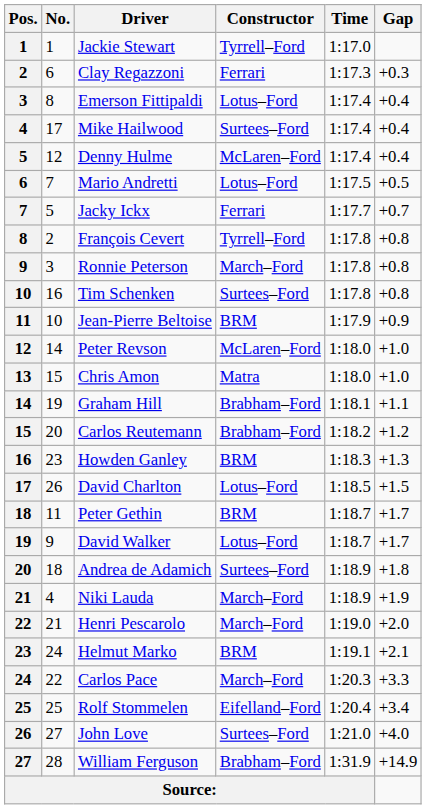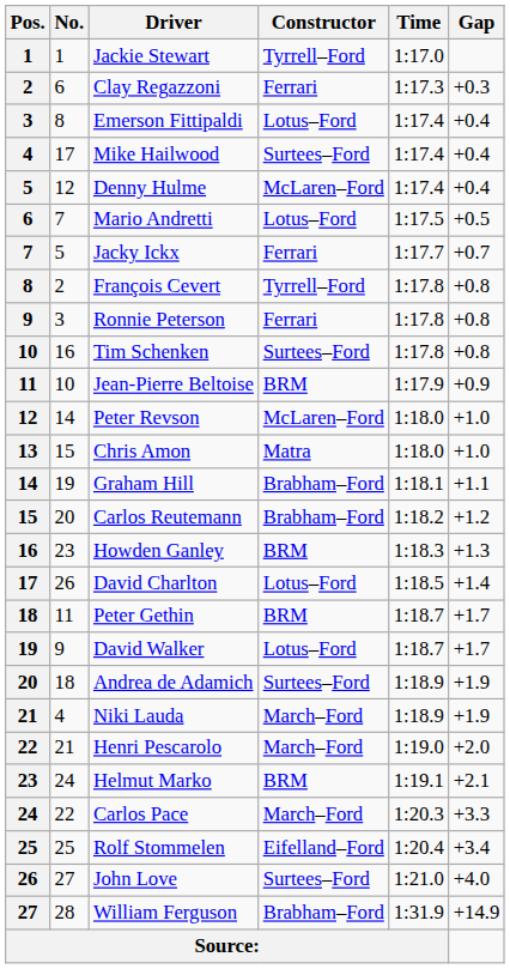 <table class="wikitable sortable" style="font-size: 90%;">
 <tr>
 <th>Pos.</th>
 <th>No.</th>
 <th>Driver</th>
 <th>Constructor</th>
 <th>Time</th>
 <th>Gap</th>
 </tr>
 <tr>
 <th>1</th>
 <td>1</td>
 <td> <a href='#'>Jackie Stewart</a></td>
 <td><a href='#'>Tyrrell</a>–<a href='#'>Ford</a></td>
 <td>1:17.0</td>
 <td></td>
 </tr>
 <tr>
 <th>2</th>
 <td>6</td>
 <td> <a href='#'>Clay Regazzoni</a></td>
 <td><a href='#'>Ferrari</a></td>
 <td>1:17.3</td>
 <td>+0.3</td>
 </tr>
 <tr>
 <th>3</th>
 <td>8</td>
 <td> <a href='#'>Emerson Fittipaldi</a></td>
 <td><a href='#'>Lotus</a>–<a href='#'>Ford</a></td>
 <td>1:17.4</td>
 <td>+0.4</td>
 </tr>
 <tr>
 <th>4</th>
 <td>17</td>
 <td> <a href='#'>Mike Hailwood</a></td>
 <td><a href='#'>Surtees</a>–<a href='#'>Ford</a></td>
 <td>1:17.4</td>
 <td>+0.4</td>
 </tr>
 <tr>
 <th>5</th>
 <td>12</td>
 <td> <a href='#'>Denny Hulme</a></td>
 <td><a href='#'>McLaren</a>–<a href='#'>Ford</a></td>
 <td>1:17.4</td>
 <td>+0.4</td>
 </tr>
 <tr>
 <th>6</th>
 <td>7</td>
 <td> <a href='#'>Mario Andretti</a></td>
 <td><a href='#'>Lotus</a>–<a href='#'>Ford</a></td>
 <td>1:17.5</td>
 <td>+0.5</td>
 </tr>
 <tr>
 <th>7</th>
 <td>5</td>
 <td> <a href='#'>Jacky Ickx</a></td>
 <td><a href='#'>Ferrari</a></td>
 <td>1:17.7</td>
 <td>+0.7</td>
 </tr>
 <tr>
 <th>8</th>
 <td>2</td>
 <td> <a href='#'>François Cevert</a></td>
 <td><a href='#'>Tyrrell</a>–<a href='#'>Ford</a></td>
 <td>1:17.8</td>
 <td>+0.8</td>
 </tr>
 <tr>
 <th>9</th>
 <td>3</td>
 <td> <a href='#'>Ronnie Peterson</a></td>
-<td><a href='#'>March</a>–<a href='#'>Ford</a></td>
+<td><a href='#'>Ferrari</a></td>
 <td>1:17.8</td>
 <td>+0.8</td>
 </tr>
 <tr>
 <th>10</th>
 <td>16</td>
 <td> <a href='#'>Tim Schenken</a></td>
 <td><a href='#'>Surtees</a>–<a href='#'>Ford</a></td>
 <td>1:17.8</td>
 <td>+0.8</td>
 </tr>
 <tr>
 <th>11</th>
 <td>10</td>
 <td> <a href='#'>Jean-Pierre Beltoise</a></td>
 <td><a href='#'>BRM</a></td>
 <td>1:17.9</td>
 <td>+0.9</td>
 </tr>
 <tr>
 <th>12</th>
 <td>14</td>
 <td> <a href='#'>Peter Revson</a></td>
 <td><a href='#'>McLaren</a>–<a href='#'>Ford</a></td>
 <td>1:18.0</td>
 <td>+1.0</td>
 </tr>
 <tr>
 <th>13</th>
 <td>15</td>
 <td> <a href='#'>Chris Amon</a></td>
 <td><a href='#'>Matra</a></td>
 <td>1:18.0</td>
 <td>+1.0</td>
 </tr>
 <tr>
 <th>14</th>
 <td>19</td>
 <td> <a href='#'>Graham Hill</a></td>
 <td><a href='#'>Brabham</a>–<a href='#'>Ford</a></td>
 <td>1:18.1</td>
 <td>+1.1</td>
 </tr>
 <tr>
 <th>15</th>
 <td>20</td>
 <td> <a href='#'>Carlos Reutemann</a></td>
 <td><a href='#'>Brabham</a>–<a href='#'>Ford</a></td>
 <td>1:18.2</td>
 <td>+1.2</td>
 </tr>
 <tr>
 <th>16</th>
 <td>23</td>
 <td> <a href='#'>Howden Ganley</a></td>
 <td><a href='#'>BRM</a></td>
 <td>1:18.3</td>
 <td>+1.3</td>
 </tr>
 <tr>
 <th>17</th>
 <td>26</td>
 <td> <a href='#'>David Charlton</a></td>
 <td><a href='#'>Lotus</a>–<a href='#'>Ford</a></td>
 <td>1:18.5</td>
-<td>+1.5</td>
+<td>+1.4</td>
 </tr>
 <tr>
 <th>18</th>
 <td>11</td>
 <td> <a href='#'>Peter Gethin</a></td>
 <td><a href='#'>BRM</a></td>
 <td>1:18.7</td>
 <td>+1.7</td>
 </tr>
 <tr>
 <th>19</th>
 <td>9</td>
 <td> <a href='#'>David Walker</a></td>
 <td><a href='#'>Lotus</a>–<a href='#'>Ford</a></td>
 <td>1:18.7</td>
 <td>+1.7</td>
 </tr>
 <tr>
 <th>20</th>
 <td>18</td>
 <td> <a href='#'>Andrea de Adamich</a></td>
 <td><a href='#'>Surtees</a>–<a href='#'>Ford</a></td>
 <td>1:18.9</td>
-<td>+1.8</td>
+<td>+1.9</td>
 </tr>
 <tr>
 <th>21</th>
 <td>4</td>
 <td> <a href='#'>Niki Lauda</a></td>
 <td><a href='#'>March</a>–<a href='#'>Ford</a></td>
 <td>1:18.9</td>
 <td>+1.9</td>
 </tr>
 <tr>
 <th>22</th>
 <td>21</td>
 <td> <a href='#'>Henri Pescarolo</a></td>
 <td><a href='#'>March</a>–<a href='#'>Ford</a></td>
 <td>1:19.0</td>
 <td>+2.0</td>
 </tr>
 <tr>
 <th>23</th>
 <td>24</td>
 <td> <a href='#'>Helmut Marko</a></td>
 <td><a href='#'>BRM</a></td>
 <td>1:19.1</td>
 <td>+2.1</td>
 </tr>
 <tr>
 <th>24</th>
 <td>22</td>
 <td> <a href='#'>Carlos Pace</a></td>
 <td><a href='#'>March</a>–<a href='#'>Ford</a></td>
 <td>1:20.3</td>
 <td>+3.3</td>
 </tr>
 <tr>
 <th>25</th>
 <td>25</td>
 <td> <a href='#'>Rolf Stommelen</a></td>
 <td><a href='#'>Eifelland</a>–<a href='#'>Ford</a></td>
 <td>1:20.4</td>
 <td>+3.4</td>
 </tr>
 <tr>
 <th>26</th>
 <td>27</td>
 <td> <a href='#'>John Love</a></td>
 <td><a href='#'>Surtees</a>–<a href='#'>Ford</a></td>
 <td>1:21.0</td>
 <td>+4.0</td>
 </tr>
 <tr>
 <th>27</th>
 <td>28</td>
 <td> <a href='#'>William Ferguson</a></td>
 <td><a href='#'>Brabham</a>–<a href='#'>Ford</a></td>
 <td>1:31.9</td>
 <td>+14.9</td>
 </tr>
 <tr>
 <th colspan=5>Source:</th>
 </tr>
 </table>
